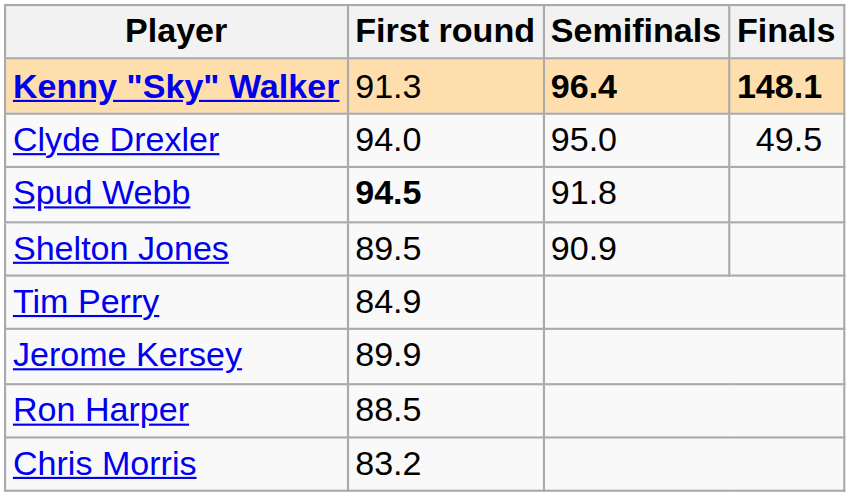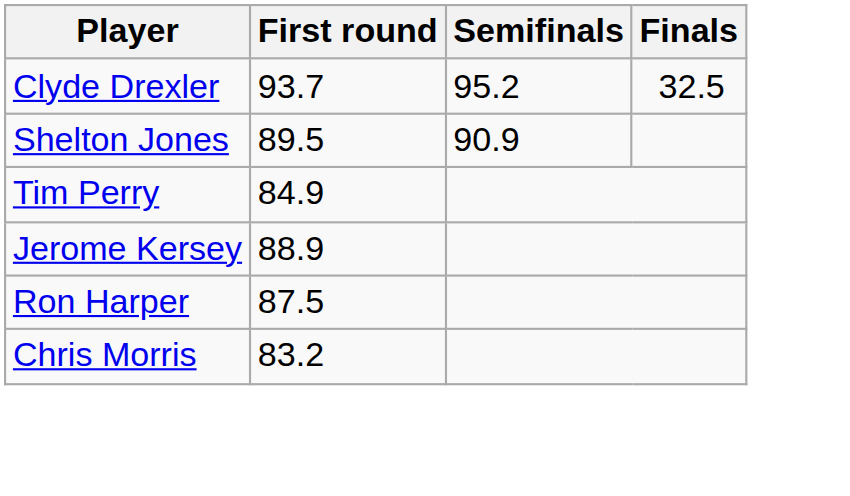 <table class="wikitable">
 <tr>
 <th>Player</th>
 <th>First round</th>
 <th>Semifinals</th>
 <th>Finals</th>
 </tr>
-<tr style="background: #ffdead;">
-<td><strong><a href='#'>Kenny "Sky" Walker</a></strong> </td>
-<td>91.3 </td>
-<td><strong>96.4</strong> </td>
-<td><strong>148.1</strong> </td>
-</tr>
 <tr>
 <td><a href='#'>Clyde Drexler</a> </td>
-<td>94.0 </td>
-<td>95.0 </td>
-<td>  49.5 </td>
-</tr>
-<tr>
-<td><a href='#'>Spud Webb</a> </td>
-<td><strong>94.5</strong> </td>
-<td>91.8 </td>
-<td></td>
+<td>93.7 </td>
+<td>95.2 </td>
+<td>  32.5 </td>
 </tr>
 <tr>
 <td><a href='#'>Shelton Jones</a> </td>
 <td>89.5 </td>
 <td>90.9 </td>
 <td></td>
 </tr>
 <tr>
 <td><a href='#'>Tim Perry</a> </td>
 <td>84.9 </td>
 <td colspan=2></td>
 </tr>
 <tr>
 <td><a href='#'>Jerome Kersey</a> </td>
-<td>89.9 </td>
+<td>88.9 </td>
 <td colspan=2></td>
 </tr>
 <tr>
 <td><a href='#'>Ron Harper</a> </td>
-<td>88.5 </td>
+<td>87.5 </td>
 <td colspan=2></td>
 </tr>
 <tr>
 <td><a href='#'>Chris Morris</a> </td>
 <td>83.2 </td>
 <td colspan=2></td>
 </tr>
 </table>
